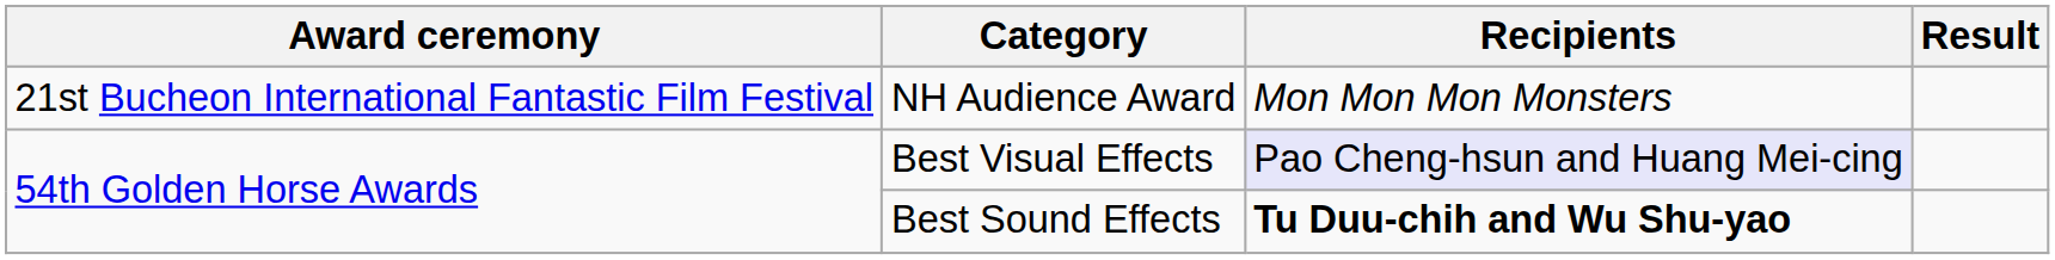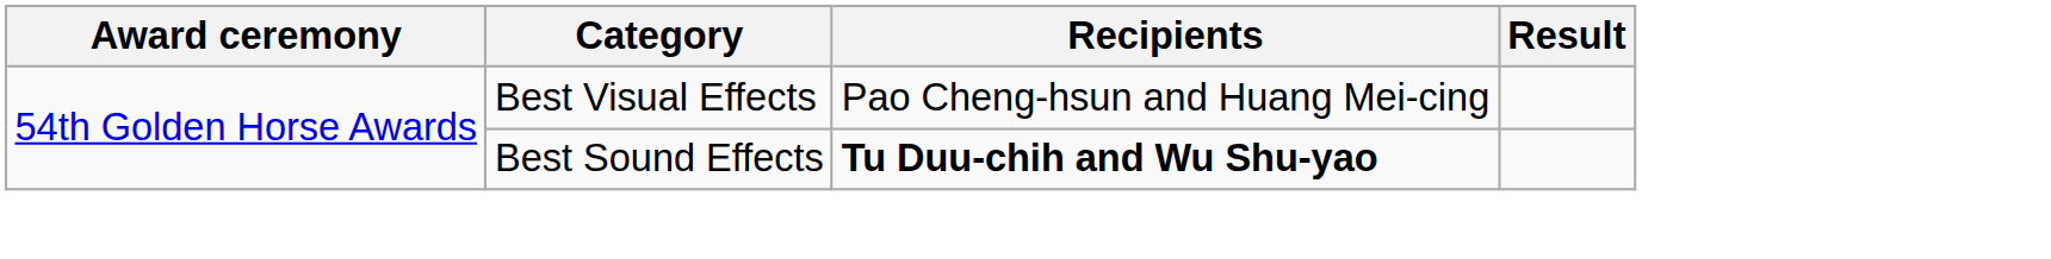 <table class="wikitable sortable">
 <tr>
 <th>Award ceremony</th>
 <th>Category</th>
 <th>Recipients</th>
 <th>Result</th>
 </tr>
 <tr>
-<td>21st <a href='#'>Bucheon International Fantastic Film Festival</a></td>
-<td>NH Audience Award</td>
-<td><em>Mon Mon Mon Monsters</em></td>
-<td></td>
-</tr>
-<tr>
 <td rowspan=2><a href='#'>54th Golden Horse Awards</a></td>
 <td>Best Visual Effects</td>
-<td style="background: lavender;">Pao Cheng-hsun and Huang Mei-cing</td>
+<td>Pao Cheng-hsun and Huang Mei-cing</td>
 <td></td>
 </tr>
 <tr>
 <td>Best Sound Effects</td>
 <td><strong>Tu Duu-chih and Wu Shu-yao</strong></td>
 <td></td>
 </tr>
 </table>
